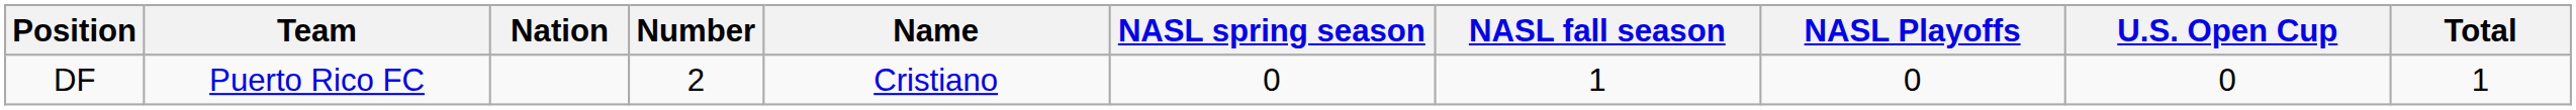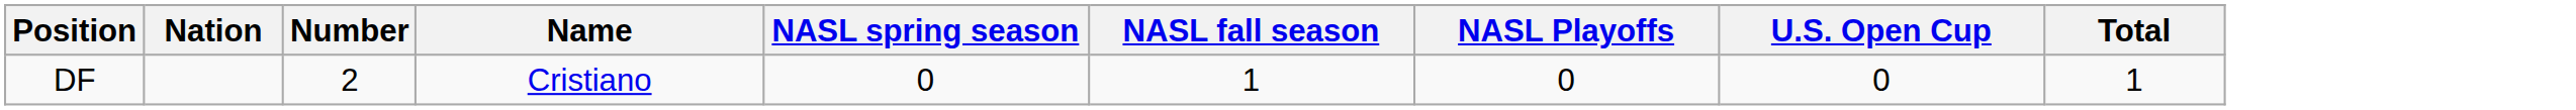 <table class="wikitable" style="font-size: 95%; text-align: center;">
 <tr>
 <th width=50>Position</th>
-<th width=160>Team</th>
 <th width=60>Nation</th>
 <th width=50>Number</th>
 <th width=160>Name</th>
 <th width=150><a href='#'>NASL spring season</a></th>
 <th width=150><a href='#'>NASL fall season</a></th>
 <th width=140><a href='#'>NASL Playoffs</a></th>
 <th width=150><a href='#'>U.S. Open Cup</a></th>
 <th width=80><strong>Total</strong></th>
 </tr>
 <tr>
 <td>DF</td>
-<td><a href='#'>Puerto Rico FC</a></td>
 <td></td>
 <td>2</td>
 <td><a href='#'>Cristiano</a></td>
 <td>0</td>
 <td>1</td>
 <td>0</td>
 <td>0</td>
 <td>1</td>
 </tr>
 </table>
